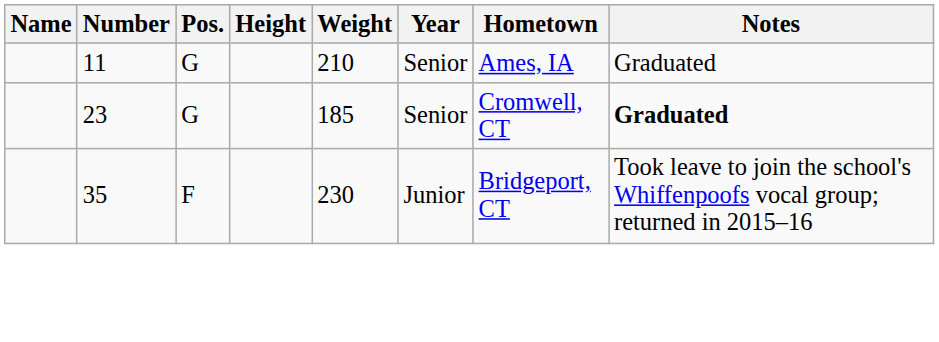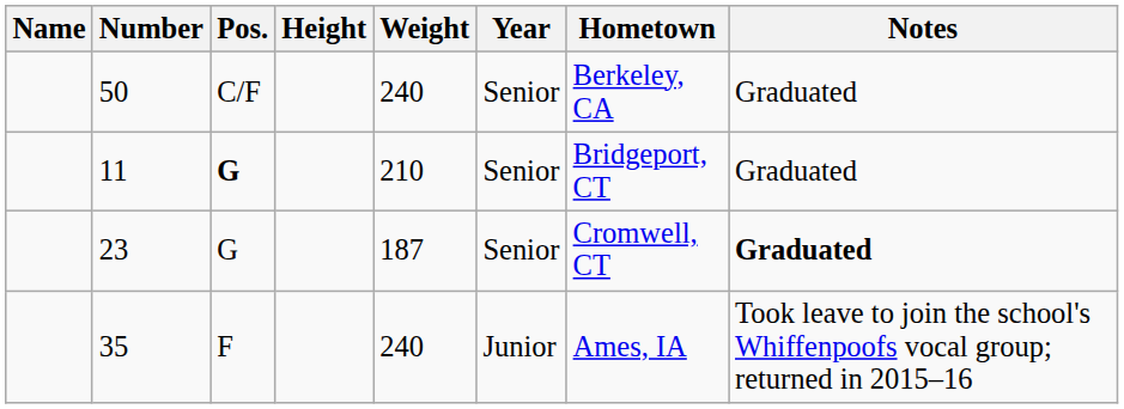 <table class="wikitable sortable" border="1">
 <tr>
 <th>Name</th>
 <th>Number</th>
 <th>Pos.</th>
 <th>Height</th>
 <th>Weight</th>
 <th>Year</th>
 <th>Hometown</th>
 <th class="unsortable">Notes</th>
 </tr>
 <tr>
 <td></td>
+<td>50</td>
+<td>C/F</td>
+<td></td>
+<td>240</td>
+<td>Senior</td>
+<td><a href='#'>Berkeley, CA</a></td>
+<td>Graduated</td>
+</tr>
+<tr>
+<td></td>
 <td>11</td>
-<td>G</td>
+<td><strong>G</strong></td>
 <td></td>
 <td>210</td>
 <td>Senior</td>
-<td><a href='#'>Ames, IA</a></td>
+<td><a href='#'>Bridgeport, CT</a></td>
 <td>Graduated</td>
 </tr>
 <tr>
 <td></td>
 <td>23</td>
 <td>G</td>
 <td></td>
-<td>185</td>
+<td>187</td>
 <td>Senior</td>
 <td><a href='#'>Cromwell, CT</a></td>
 <td><strong>Graduated</strong></td>
 </tr>
 <tr>
 <td></td>
 <td>35</td>
 <td>F</td>
 <td></td>
-<td>230</td>
+<td>240</td>
 <td>Junior</td>
-<td><a href='#'>Bridgeport, CT</a></td>
+<td><a href='#'>Ames, IA</a></td>
 <td>Took leave to join the school's <a href='#'>Whiffenpoofs</a> vocal group; returned in 2015–16</td>
 </tr>
 </table>
